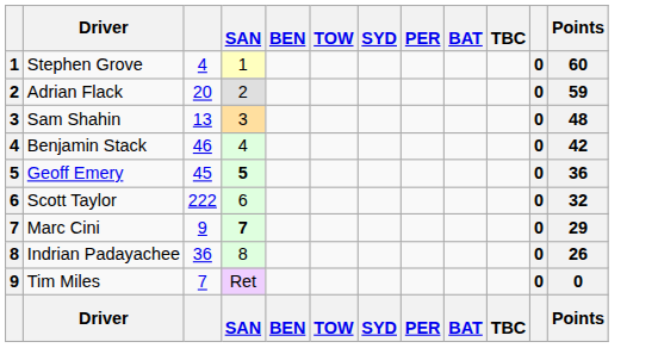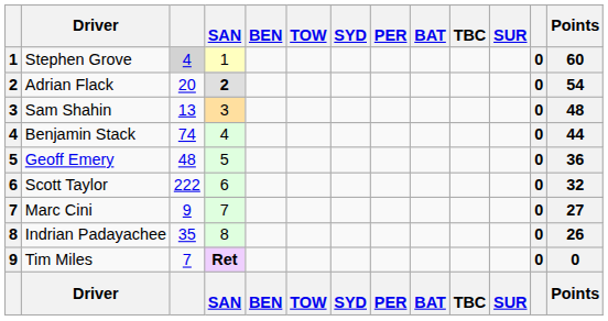 <table class="wikitable" style="font-size: 85%;">
 <tr>
 <th></th>
 <th>Driver</th>
 <th></th>
 <th><br><a href='#'>SAN</a></th>
 <th><br><a href='#'>BEN</a></th>
 <th><br><a href='#'>TOW</a></th>
 <th><br><a href='#'>SYD</a></th>
 <th><br><a href='#'>PER</a></th>
 <th><br><a href='#'>BAT</a></th>
 <th><br>TBC</th>
+<th><br><a href='#'>SUR</a></th>
 <th></th>
 <th>Points</th>
 </tr>
 <tr>
 <th>1</th>
 <td> Stephen Grove</td>
-<td align=center><a href='#'>4</a></td>
+<td align=center style="background: lightgrey;"><a href='#'>4</a></td>
 <td align=center style=background:#ffffbf>1</td>
+<td align=center style=background:#></td>
 <td align=center style=background:#></td>
 <td align=center style=background:#></td>
 <td align=center style=background:#></td>
 <td align=center style=background:#></td>
 <td align=center style=background:#></td>
 <td align=center style=background:#></td>
 <th>0</th>
 <th>60</th>
 </tr>
 <tr>
 <th>2</th>
 <td> Adrian Flack</td>
 <td align=center><a href='#'>20</a></td>
-<td align=center style=background:#dfdfdf>2</td>
+<td align=center style=background:#dfdfdf><strong>2</strong></td>
+<td align=center style=background:#></td>
 <td align=center style=background:#></td>
 <td align=center style=background:#></td>
 <td align=center style=background:#></td>
 <td align=center style=background:#></td>
 <td align=center style=background:#></td>
 <td align=center style=background:#></td>
 <th>0</th>
-<th>59</th>
+<th>54</th>
 </tr>
 <tr>
 <th>3</th>
 <td> Sam Shahin</td>
 <td align=center><a href='#'>13</a></td>
 <td align=center style=background:#ffdf9f>3</td>
 <td align=center style=background:#></td>
 <td align=center style=background:#></td>
 <td align=center style=background:#></td>
 <td align=center style=background:#></td>
 <td align=center style=background:#></td>
 <td align=center style=background:#></td>
+<td align=center style=background:#></td>
 <th>0</th>
 <th>48</th>
 </tr>
 <tr>
 <th>4</th>
 <td> Benjamin Stack</td>
-<td align=center><a href='#'>46</a></td>
+<td align=center><a href='#'>74</a></td>
 <td align=center style=background:#dfffdf>4</td>
 <td align=center style=background:#></td>
 <td align=center style=background:#></td>
 <td align=center style=background:#></td>
 <td align=center style=background:#></td>
 <td align=center style=background:#></td>
 <td align=center style=background:#></td>
+<td align=center style=background:#></td>
 <th>0</th>
-<th>42</th>
+<th>44</th>
 </tr>
 <tr>
 <th>5</th>
 <td> <a href='#'>Geoff Emery</a></td>
-<td align=center><a href='#'>45</a></td>
-<td align=center style=background:#dfffdf><strong>5</strong></td>
+<td align=center><a href='#'>48</a></td>
+<td align=center style=background:#dfffdf>5</td>
+<td align=center style=background:#></td>
 <td align=center style=background:#></td>
 <td align=center style=background:#></td>
 <td align=center style=background:#></td>
 <td align=center style=background:#></td>
 <td align=center style=background:#></td>
 <td align=center style=background:#></td>
 <th>0</th>
 <th>36</th>
 </tr>
 <tr>
 <th>6</th>
 <td> Scott Taylor</td>
 <td align=center><a href='#'>222</a></td>
 <td align=center style=background:#dfffdf>6</td>
 <td align=center style=background:#></td>
 <td align=center style=background:#></td>
 <td align=center style=background:#></td>
 <td align=center style=background:#></td>
 <td align=center style=background:#></td>
 <td align=center style=background:#></td>
+<td align=center style=background:#></td>
 <th>0</th>
 <th>32</th>
 </tr>
 <tr>
 <th>7</th>
 <td> Marc Cini</td>
 <td align=center><a href='#'>9</a></td>
-<td align=center style=background:#dfffdf><strong>7</strong></td>
+<td align=center style=background:#dfffdf>7</td>
+<td align=center style=background:#></td>
 <td align=center style=background:#></td>
 <td align=center style=background:#></td>
 <td align=center style=background:#></td>
 <td align=center style=background:#></td>
 <td align=center style=background:#></td>
 <td align=center style=background:#></td>
 <th>0</th>
-<th>29</th>
+<th>27</th>
 </tr>
 <tr>
 <th>8</th>
 <td> Indrian Padayachee</td>
-<td align=center><a href='#'>36</a></td>
+<td align=center><a href='#'>35</a></td>
 <td align=center style=background:#dfffdf>8</td>
+<td align=center style=background:#></td>
 <td align=center style=background:#></td>
 <td align=center style=background:#></td>
 <td align=center style=background:#></td>
 <td align=center style=background:#></td>
 <td align=center style=background:#></td>
 <td align=center style=background:#></td>
 <th>0</th>
 <th>26</th>
 </tr>
 <tr>
 <th>9</th>
 <td> Tim Miles</td>
 <td align=center><a href='#'>7</a></td>
-<td align=center style=background:#efcfff>Ret</td>
+<td align=center style=background:#efcfff><strong>Ret</strong></td>
+<td align=center style=background:#></td>
 <td align=center style=background:#></td>
 <td align=center style=background:#></td>
 <td align=center style=background:#></td>
 <td align=center style=background:#></td>
 <td align=center style=background:#></td>
 <td align=center style=background:#></td>
 <th>0</th>
 <th>0</th>
 </tr>
 <tr>
 <th></th>
 <th>Driver</th>
 <th style="vertical-align:middle;background"></th>
 <th><br><a href='#'>SAN</a></th>
 <th><br><a href='#'>BEN</a></th>
 <th><br><a href='#'>TOW</a></th>
 <th><br><a href='#'>SYD</a></th>
 <th><br><a href='#'>PER</a></th>
 <th><br><a href='#'>BAT</a></th>
 <th><br>TBC</th>
+<th><br><a href='#'>SUR</a></th>
 <th></th>
 <th>Points</th>
 </tr>
 </table>
